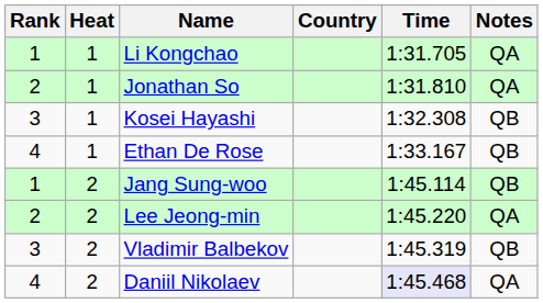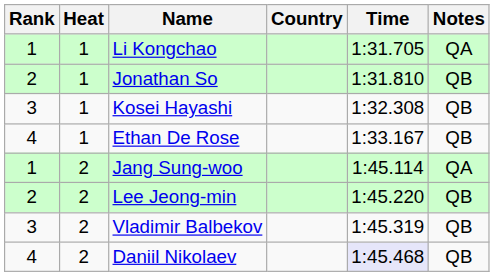 <table class="wikitable sortable" style="text-align:center">
 <tr>
 <th>Rank</th>
 <th>Heat</th>
 <th>Name</th>
 <th>Country</th>
 <th>Time</th>
 <th>Notes</th>
 </tr>
 <tr bgcolor=ccffcc>
 <td>1</td>
 <td>1</td>
 <td align=left><a href='#'>Li Kongchao</a></td>
 <td align=left></td>
 <td>1:31.705</td>
 <td>QA</td>
 </tr>
 <tr bgcolor=ccffcc>
 <td>2</td>
 <td>1</td>
 <td align=left><a href='#'>Jonathan So</a></td>
 <td align=left></td>
 <td>1:31.810</td>
-<td>QA</td>
+<td>QB</td>
 </tr>
 <tr>
 <td>3</td>
 <td>1</td>
 <td align=left><a href='#'>Kosei Hayashi</a></td>
 <td align=left></td>
 <td>1:32.308</td>
 <td>QB</td>
 </tr>
 <tr>
 <td>4</td>
 <td>1</td>
 <td align=left><a href='#'>Ethan De Rose</a></td>
 <td align=left></td>
 <td>1:33.167</td>
 <td>QB</td>
 </tr>
 <tr bgcolor=ccffcc>
 <td>1</td>
 <td>2</td>
 <td align=left><a href='#'>Jang Sung-woo</a></td>
 <td align=left></td>
 <td>1:45.114</td>
-<td>QB</td>
+<td>QA</td>
 </tr>
 <tr bgcolor=ccffcc>
 <td>2</td>
 <td>2</td>
 <td align=left><a href='#'>Lee Jeong-min</a></td>
 <td align=left></td>
 <td>1:45.220</td>
-<td>QA</td>
+<td>QB</td>
 </tr>
 <tr>
 <td>3</td>
 <td>2</td>
 <td align=left><a href='#'>Vladimir Balbekov</a></td>
 <td align=left></td>
 <td>1:45.319</td>
 <td>QB</td>
 </tr>
 <tr>
 <td>4</td>
 <td>2</td>
 <td align=left><a href='#'>Daniil Nikolaev</a></td>
 <td align=left></td>
 <td style="background: lavender;">1:45.468</td>
-<td>QA</td>
+<td>QB</td>
 </tr>
 </table>
